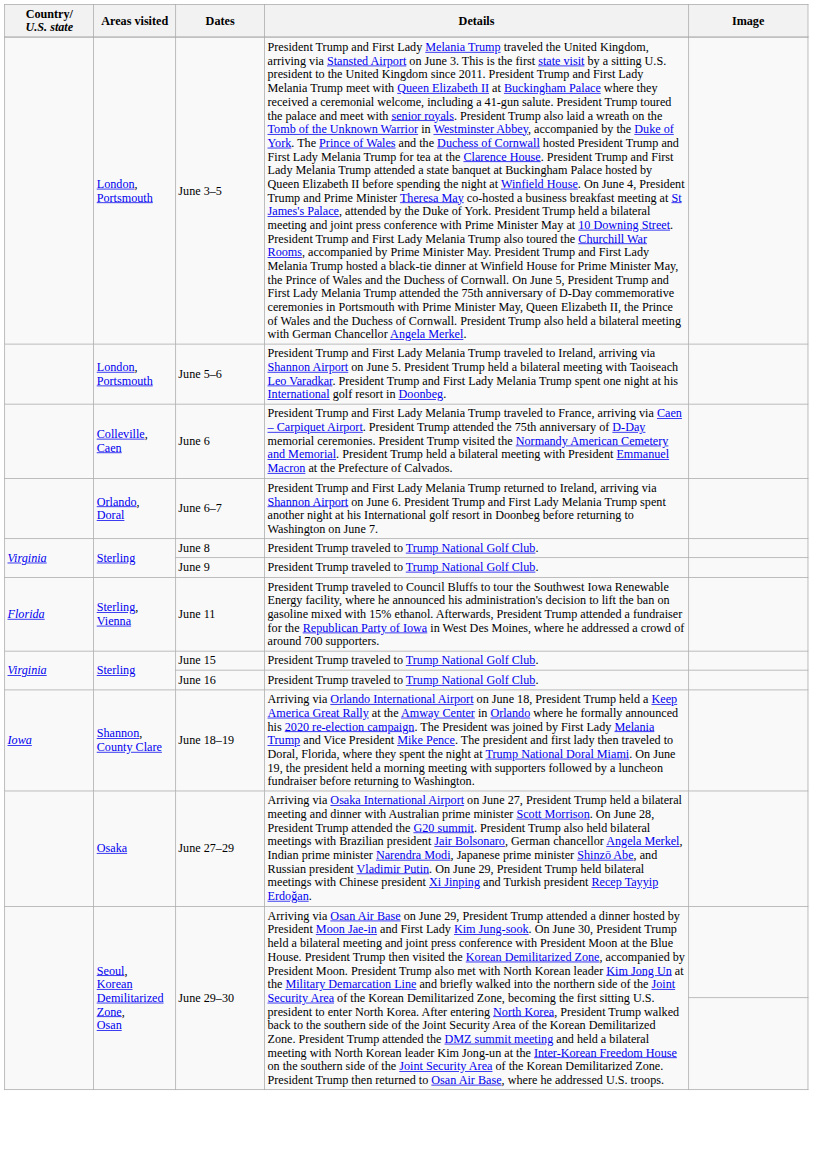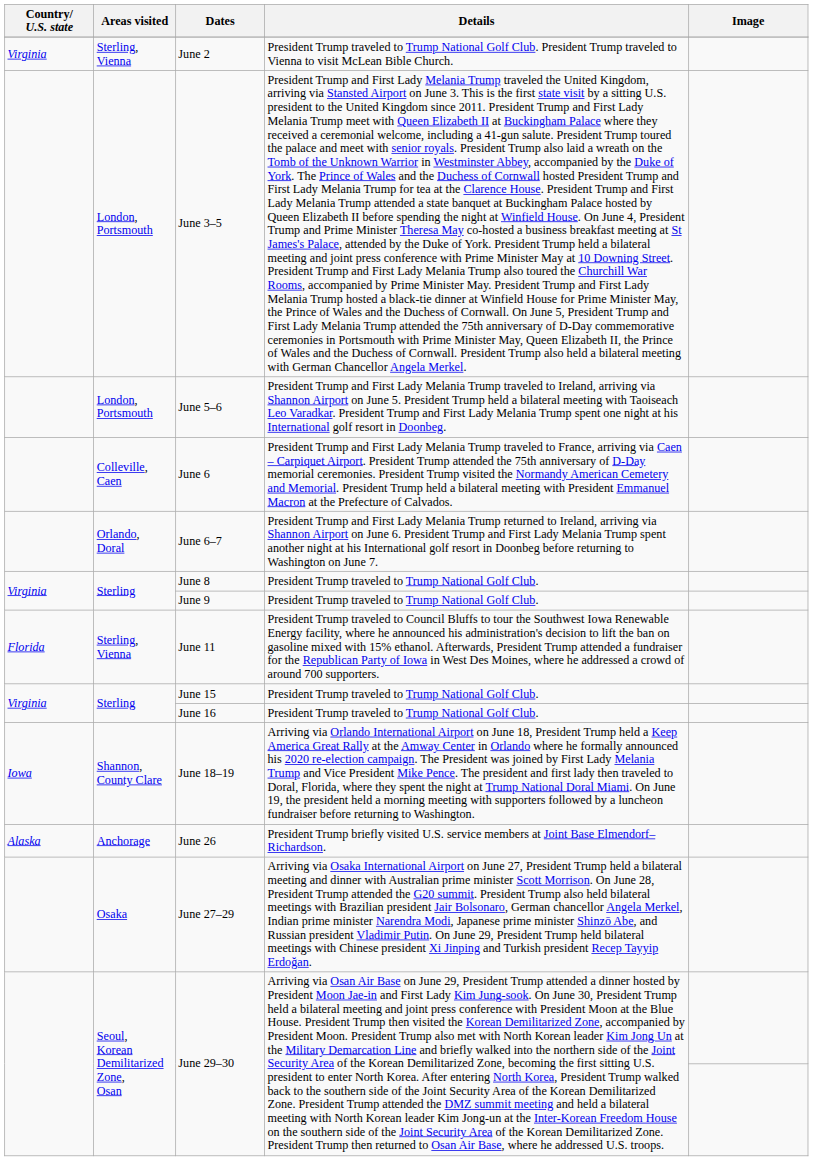 <table class="wikitable" style="margin: 1em auto 1em auto">
 <tr>
 <th width=110>Country/<br><em>U.S. state</em></th>
 <th width=100>Areas visited</th>
 <th width=110>Dates</th>
 <th width=550>Details</th>
 <th width=150>Image</th>
 </tr>
 <tr>
+</tr>
+<tr>
+<td> <em><a href='#'>Virginia</a></em></td>
+<td><a href='#'>Sterling</a>, <a href='#'>Vienna</a></td>
+<td>June 2</td>
+<td>President Trump traveled to <a href='#'>Trump National Golf Club</a>. President Trump traveled to Vienna to visit McLean Bible Church.</td>
+<td></td>
 </tr>
 <tr>
 <td></td>
 <td><a href='#'>London</a>, <a href='#'>Portsmouth</a></td>
 <td>June 3–5</td>
 <td>President Trump and First Lady <a href='#'>Melania Trump</a> traveled the United Kingdom, arriving via <a href='#'>Stansted Airport</a> on June 3. This is the first <a href='#'>state visit</a> by a sitting U.S. president to the United Kingdom since 2011. President Trump and First Lady Melania Trump meet with <a href='#'>Queen Elizabeth II</a> at <a href='#'>Buckingham Palace</a> where they received a ceremonial welcome, including a 41-gun salute. President Trump toured the palace and meet with <a href='#'>senior royals</a>. President Trump also laid a wreath on the <a href='#'>Tomb of the Unknown Warrior</a> in <a href='#'>Westminster Abbey</a>, accompanied by the <a href='#'>Duke of York</a>.  The <a href='#'>Prince of Wales</a> and the <a href='#'>Duchess of Cornwall</a> hosted President Trump and First Lady Melania Trump for tea at the <a href='#'>Clarence House</a>. President Trump and First Lady Melania Trump attended a state banquet at Buckingham Palace hosted by Queen Elizabeth II before spending the night at <a href='#'>Winfield House</a>. On June 4, President Trump and Prime Minister <a href='#'>Theresa May</a> co-hosted a business breakfast meeting at <a href='#'>St James's Palace</a>, attended by the Duke of York. President Trump held a bilateral meeting and joint press conference with Prime Minister May at <a href='#'>10 Downing Street</a>. President Trump and First Lady Melania Trump also toured the <a href='#'>Churchill War Rooms</a>, accompanied by Prime Minister May. President Trump and First Lady Melania Trump hosted a black-tie dinner at Winfield House for Prime Minister May, the Prince of Wales and the Duchess of Cornwall. On June 5, President Trump and First Lady Melania Trump attended the 75th anniversary of D-Day commemorative ceremonies in Portsmouth with Prime Minister May, Queen Elizabeth II, the Prince of Wales and the Duchess of Cornwall. President Trump also held a bilateral meeting with German Chancellor <a href='#'>Angela Merkel</a>.</td>
 <td></td>
 </tr>
 <tr>
 <td></td>
 <td><a href='#'>London</a>, <a href='#'>Portsmouth</a></td>
 <td>June 5–6</td>
 <td>President Trump and First Lady Melania Trump traveled to Ireland, arriving via <a href='#'>Shannon Airport</a> on June 5. President Trump held a bilateral meeting with Taoiseach <a href='#'>Leo Varadkar</a>. President Trump and First Lady Melania Trump spent one night at his <a href='#'>International</a> golf resort in <a href='#'>Doonbeg</a>.</td>
 <td></td>
 </tr>
 <tr>
 <td></td>
 <td><a href='#'>Colleville</a>,<br><a href='#'>Caen</a></td>
 <td>June 6</td>
 <td>President Trump and First Lady Melania Trump traveled to France, arriving via <a href='#'>Caen – Carpiquet Airport</a>. President Trump attended the 75th anniversary of <a href='#'>D-Day</a> memorial ceremonies. President Trump visited the <a href='#'>Normandy American Cemetery and Memorial</a>. President Trump held a bilateral meeting with President <a href='#'>Emmanuel Macron</a> at the Prefecture of Calvados.</td>
 <td></td>
 </tr>
 <tr>
 <td></td>
 <td><a href='#'>Orlando</a>,<br><a href='#'>Doral</a></td>
 <td>June 6–7</td>
 <td>President Trump and First Lady Melania Trump returned to Ireland, arriving via <a href='#'>Shannon Airport</a> on June 6. President Trump and First Lady Melania Trump spent another night at his International golf resort in Doonbeg before returning to Washington on June 7.</td>
 <td></td>
 </tr>
 <tr>
 <td rowspan=2> <em><a href='#'>Virginia</a></em></td>
 <td rowspan=2><a href='#'>Sterling</a></td>
 <td>June 8</td>
 <td>President Trump traveled to <a href='#'>Trump National Golf Club</a>.</td>
 <td></td>
 </tr>
 <tr>
 <td>June 9</td>
 <td>President Trump traveled to <a href='#'>Trump National Golf Club</a>.</td>
 <td></td>
 </tr>
 <tr>
 <td> <em><a href='#'>Florida</a></em></td>
 <td><a href='#'>Sterling</a>, <a href='#'>Vienna</a></td>
 <td>June 11</td>
 <td>President Trump traveled to Council Bluffs to tour the Southwest Iowa Renewable Energy facility, where he announced his administration's decision to lift the ban on gasoline mixed with 15% ethanol. Afterwards, President Trump attended a fundraiser for the <a href='#'>Republican Party of Iowa</a> in West Des Moines, where he addressed a crowd of around 700 supporters.</td>
 <td></td>
 </tr>
 <tr>
 <td rowspan=2> <em><a href='#'>Virginia</a></em></td>
 <td rowspan=2><a href='#'>Sterling</a></td>
 <td>June 15</td>
 <td>President Trump traveled to <a href='#'>Trump National Golf Club</a>.</td>
 <td></td>
 </tr>
 <tr>
 <td>June 16</td>
 <td>President Trump traveled to <a href='#'>Trump National Golf Club</a>.</td>
 <td></td>
 </tr>
 <tr>
 <td> <em><a href='#'>Iowa</a></em></td>
 <td><a href='#'>Shannon</a>,<br><a href='#'>County Clare</a></td>
 <td>June 18–19</td>
 <td>Arriving via <a href='#'>Orlando International Airport</a> on June 18, President Trump held a <a href='#'>Keep America Great Rally</a> at the <a href='#'>Amway Center</a> in <a href='#'>Orlando</a> where he formally announced his <a href='#'>2020 re-election campaign</a>. The President was joined by First Lady <a href='#'>Melania Trump</a> and Vice President <a href='#'>Mike Pence</a>. The president and first lady then traveled to Doral, Florida, where they spent the night at <a href='#'>Trump National Doral Miami</a>. On June 19, the president held a morning meeting with supporters followed by a luncheon fundraiser before returning to Washington.</td>
 <td></td>
 </tr>
 <tr>
+<td> <em><a href='#'>Alaska</a></em></td>
+<td><a href='#'>Anchorage</a></td>
+<td>June 26</td>
+<td>President Trump briefly visited U.S. service members at <a href='#'>Joint Base Elmendorf–Richardson</a>.</td>
+<td></td>
+</tr>
+<tr>
 <td></td>
 <td><a href='#'>Osaka</a></td>
 <td>June 27–29</td>
 <td>Arriving via <a href='#'>Osaka International Airport</a> on June 27, President Trump held a bilateral meeting and dinner with Australian prime minister <a href='#'>Scott Morrison</a>.  On June 28, President Trump attended the <a href='#'>G20 summit</a>. President Trump also held bilateral meetings with Brazilian president <a href='#'>Jair Bolsonaro</a>, German chancellor <a href='#'>Angela Merkel</a>, Indian prime minister <a href='#'>Narendra Modi</a>, Japanese prime minister <a href='#'>Shinzō Abe</a>, and Russian president <a href='#'>Vladimir Putin</a>. On June 29, President Trump held bilateral meetings with Chinese president <a href='#'>Xi Jinping</a> and Turkish president <a href='#'>Recep Tayyip Erdoğan</a>.</td>
 <td></td>
 </tr>
 <tr>
 <td rowspan=2></td>
 <td rowspan=2><a href='#'>Seoul</a>,<br><a href='#'>Korean Demilitarized Zone</a>,<br><a href='#'>Osan</a></td>
 <td rowspan=2>June 29–30</td>
 <td rowspan=2>Arriving via <a href='#'>Osan Air Base</a> on June 29, President Trump attended a dinner hosted by President <a href='#'>Moon Jae-in</a> and First Lady <a href='#'>Kim Jung-sook</a>. On June 30, President Trump held a bilateral meeting and joint press conference with President Moon at the Blue House. President Trump then visited the <a href='#'>Korean Demilitarized Zone</a>, accompanied by President Moon. President Trump also met with North Korean leader <a href='#'>Kim Jong Un</a> at the <a href='#'>Military Demarcation Line</a> and briefly walked into the northern side of the <a href='#'>Joint Security Area</a> of the Korean Demilitarized Zone, becoming the first sitting U.S. president to enter North Korea. After entering <a href='#'>North Korea</a>, President Trump walked back to the southern side of the Joint Security Area of the Korean Demilitarized Zone. President Trump attended the <a href='#'>DMZ summit meeting</a> and held a bilateral meeting with North Korean leader Kim Jong-un at the <a href='#'>Inter-Korean Freedom House</a> on the southern side of the <a href='#'>Joint Security Area</a> of the Korean Demilitarized Zone. President Trump then returned to <a href='#'>Osan Air Base</a>, where he addressed U.S. troops.</td>
 <td></td>
 </tr>
 <tr>
 <td></td>
 </tr>
 </table>
